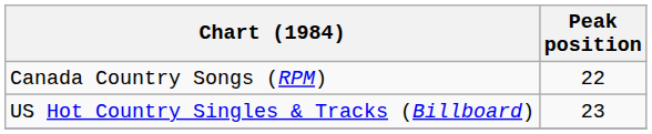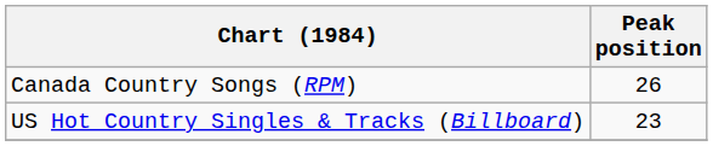 <table class="wikitable sortable">
 <tr>
 <th align="left">Chart (1984)</th>
 <th align="center">Peak<br>position</th>
 </tr>
 <tr>
 <td align="left">Canada Country Songs (<em><a href='#'>RPM</a></em>)</td>
-<td align="center">22</td>
+<td align="center">26</td>
 </tr>
 <tr>
 <td align="left">US <a href='#'>Hot Country Singles & Tracks</a> (<em><a href='#'>Billboard</a></em>)</td>
 <td align="center">23</td>
 </tr>
 <tr>
 </tr>
 </table>
